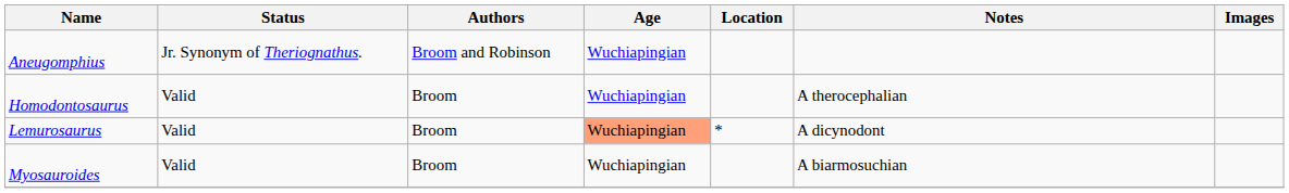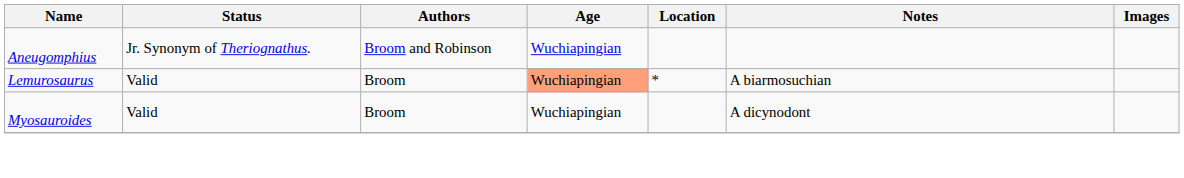 <table class="wikitable sortable" align="center" width="100%">
 <tr>
 <th>Name</th>
 <th>Status</th>
 <th>Authors</th>
 <th>Age</th>
 <th>Location</th>
 <th width="33%" class="unsortable">Notes</th>
 <th>Images</th>
 </tr>
 <tr>
 <td><br><em><a href='#'>Aneugomphius</a></em></td>
 <td>Jr. Synonym of <em><a href='#'>Theriognathus</a>.</em></td>
 <td><a href='#'>Broom</a> and Robinson</td>
 <td><a href='#'>Wuchiapingian</a></td>
 <td></td>
 <td></td>
 <td></td>
 </tr>
 <tr>
-<td><br><em><a href='#'>Homodontosaurus</a></em></td>
-<td>Valid</td>
-<td>Broom</td>
-<td><a href='#'>Wuchiapingian</a></td>
-<td></td>
-<td>A therocephalian</td>
-<td></td>
-</tr>
-<tr>
 <td><em><a href='#'>Lemurosaurus</a></em></td>
 <td>Valid</td>
 <td>Broom</td>
 <td style="background: lightsalmon;">Wuchiapingian</td>
 <td>* </td>
-<td>A dicynodont</td>
+<td>A biarmosuchian</td>
 <td></td>
 </tr>
 <tr>
 <td><br><em><a href='#'>Myosauroides</a></em></td>
 <td>Valid</td>
 <td>Broom</td>
 <td>Wuchiapingian</td>
 <td></td>
-<td>A biarmosuchian</td>
+<td>A dicynodont</td>
 <td></td>
 </tr>
 <tr>
 </tr>
 </table>
